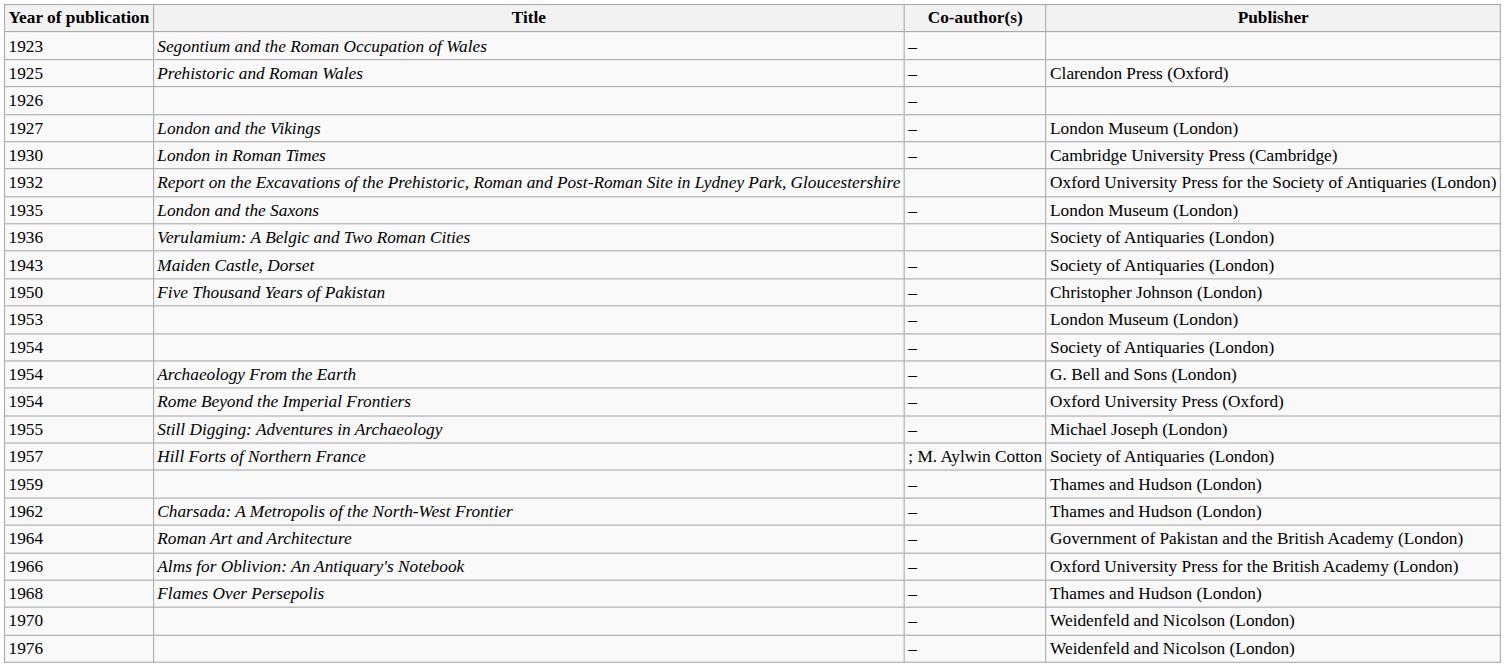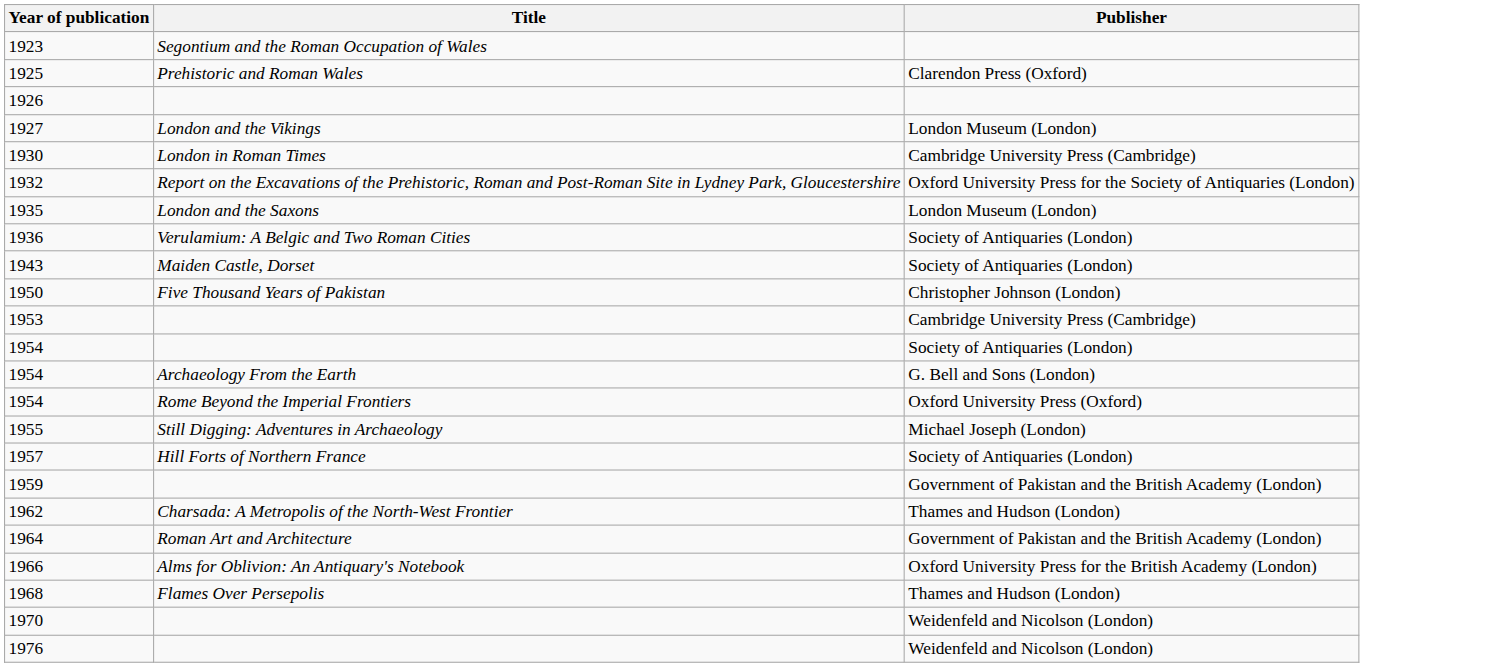 <table class="wikitable sortable">
 <tr>
 <th>Year of publication</th>
 <th>Title</th>
-<th>Co-author(s)</th>
 <th>Publisher</th>
 </tr>
 <tr>
 <td>1923</td>
 <td><em>Segontium and the Roman Occupation of Wales</em></td>
-<td>–</td>
 <td></td>
 </tr>
 <tr>
 <td>1925</td>
 <td><em>Prehistoric and Roman Wales</em></td>
-<td>–</td>
 <td>Clarendon Press (Oxford)</td>
 </tr>
 <tr>
 <td>1926</td>
 <td></td>
-<td>–</td>
 <td></td>
 </tr>
 <tr>
 <td>1927</td>
 <td><em>London and the Vikings</em></td>
-<td>–</td>
 <td>London Museum (London)</td>
 </tr>
 <tr>
 <td>1930</td>
 <td><em>London in Roman Times</em></td>
-<td>–</td>
 <td>Cambridge University Press (Cambridge)</td>
 </tr>
 <tr>
 <td>1932</td>
 <td><em>Report on the Excavations of the Prehistoric, Roman and Post-Roman Site in Lydney Park, Gloucestershire</em></td>
-<td></td>
 <td>Oxford University Press for the Society of Antiquaries (London)</td>
 </tr>
 <tr>
 <td>1935</td>
 <td><em>London and the Saxons</em></td>
-<td>–</td>
 <td>London Museum (London)</td>
 </tr>
 <tr>
 <td>1936</td>
 <td><em>Verulamium: A Belgic and Two Roman Cities</em></td>
-<td></td>
 <td>Society of Antiquaries (London)</td>
 </tr>
 <tr>
 <td>1943</td>
 <td><em>Maiden Castle, Dorset</em></td>
-<td>–</td>
 <td>Society of Antiquaries (London)</td>
 </tr>
 <tr>
 <td>1950</td>
 <td><em>Five Thousand Years of Pakistan</em></td>
-<td>–</td>
 <td>Christopher Johnson (London)</td>
 </tr>
 <tr>
 <td>1953</td>
 <td></td>
-<td>–</td>
-<td>London Museum (London)</td>
+<td>Cambridge University Press (Cambridge)</td>
 </tr>
 <tr>
 <td>1954</td>
 <td></td>
-<td>–</td>
 <td>Society of Antiquaries (London)</td>
 </tr>
 <tr>
 <td>1954</td>
 <td><em>Archaeology From the Earth</em></td>
-<td>–</td>
 <td>G. Bell and Sons (London)</td>
 </tr>
 <tr>
 <td>1954</td>
 <td><em>Rome Beyond the Imperial Frontiers</em></td>
-<td>–</td>
 <td>Oxford University Press (Oxford)</td>
 </tr>
 <tr>
 <td>1955</td>
 <td><em>Still Digging: Adventures in Archaeology</em></td>
-<td>–</td>
 <td>Michael Joseph (London)</td>
 </tr>
 <tr>
 <td>1957</td>
 <td><em>Hill Forts of Northern France</em></td>
-<td>; M. Aylwin Cotton</td>
 <td>Society of Antiquaries (London)</td>
 </tr>
 <tr>
 <td>1959</td>
 <td></td>
-<td>–</td>
-<td>Thames and Hudson (London)</td>
+<td>Government of Pakistan and the British Academy (London)</td>
 </tr>
 <tr>
 <td>1962</td>
 <td><em>Charsada: A Metropolis of the North-West Frontier</em></td>
-<td>–</td>
 <td>Thames and Hudson (London)</td>
 </tr>
 <tr>
 <td>1964</td>
 <td><em>Roman Art and Architecture</em> </td>
-<td>–</td>
 <td>Government of Pakistan and the British Academy (London)</td>
 </tr>
 <tr>
 <td>1966</td>
 <td><em>Alms for Oblivion: An Antiquary's Notebook</em></td>
-<td>–</td>
 <td>Oxford University Press for the British Academy (London)</td>
 </tr>
 <tr>
 <td>1968</td>
 <td><em>Flames Over Persepolis</em></td>
-<td>–</td>
 <td>Thames and Hudson (London)</td>
 </tr>
 <tr>
 <td>1970</td>
 <td></td>
-<td>–</td>
 <td>Weidenfeld and Nicolson (London)</td>
 </tr>
 <tr>
 <td>1976</td>
 <td></td>
-<td>–</td>
 <td>Weidenfeld and Nicolson (London)</td>
 </tr>
 </table>
